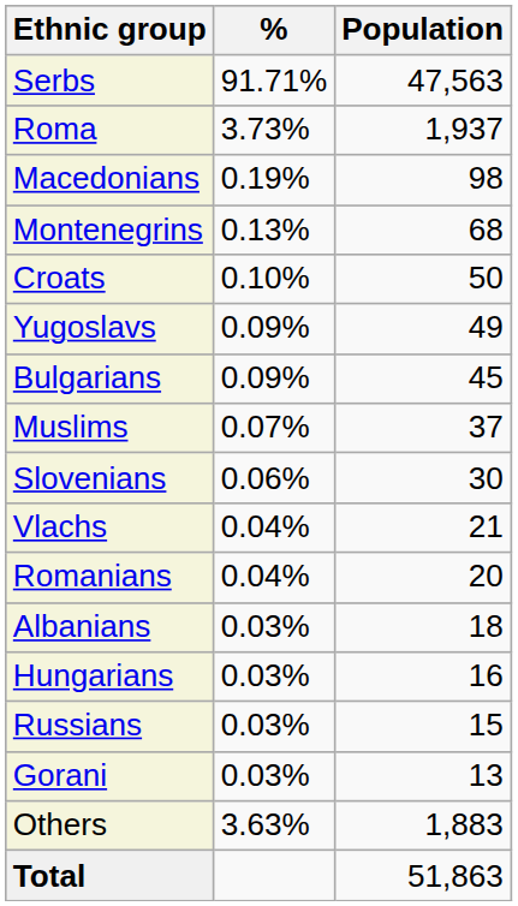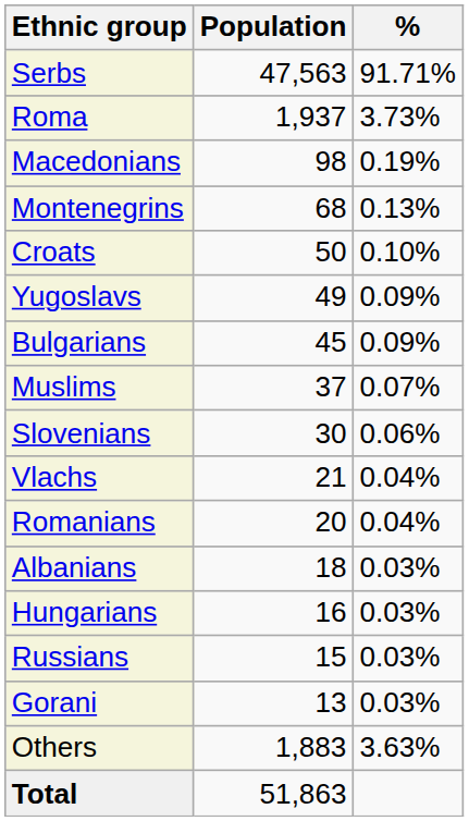 <table class="wikitable">
 <tr>
 <th>Ethnic group</th>
+<th>Population</th>
 <th>%</th>
-<th>Population</th>
 </tr>
 <tr>
 <td style="background:#F5F5DC;"><a href='#'>Serbs</a></td>
+<td align="right">47,563</td>
 <td>91.71%</td>
-<td align="right">47,563</td>
 </tr>
 <tr>
 <td style="background:#F5F5DC;"><a href='#'>Roma</a></td>
+<td align="right">1,937</td>
 <td>3.73%</td>
-<td align="right">1,937</td>
 </tr>
 <tr>
 <td style="background:#F5F5DC;"><a href='#'>Macedonians</a></td>
+<td align="right">98</td>
 <td>0.19%</td>
-<td align="right">98</td>
 </tr>
 <tr>
 <td style="background:#F5F5DC;"><a href='#'>Montenegrins</a></td>
+<td align="right">68</td>
 <td>0.13%</td>
-<td align="right">68</td>
 </tr>
 <tr>
 <td style="background:#F5F5DC;"><a href='#'>Croats</a></td>
+<td align="right">50</td>
 <td>0.10%</td>
-<td align="right">50</td>
 </tr>
 <tr>
 <td style="background:#F5F5DC;"><a href='#'>Yugoslavs</a></td>
+<td align="right">49</td>
 <td>0.09%</td>
-<td align="right">49</td>
 </tr>
 <tr>
 <td style="background:#F5F5DC;"><a href='#'>Bulgarians</a></td>
+<td align="right">45</td>
 <td>0.09%</td>
-<td align="right">45</td>
 </tr>
 <tr>
 <td style="background:#F5F5DC;"><a href='#'>Muslims</a></td>
+<td align="right">37</td>
 <td>0.07%</td>
-<td align="right">37</td>
 </tr>
 <tr>
 <td style="background:#F5F5DC;"><a href='#'>Slovenians</a></td>
+<td align="right">30</td>
 <td>0.06%</td>
-<td align="right">30</td>
 </tr>
 <tr>
 <td style="background:#F5F5DC;"><a href='#'>Vlachs</a></td>
+<td align="right">21</td>
 <td>0.04%</td>
-<td align="right">21</td>
 </tr>
 <tr>
 <td style="background:#F5F5DC;"><a href='#'>Romanians</a></td>
+<td align="right">20</td>
 <td>0.04%</td>
-<td align="right">20</td>
 </tr>
 <tr>
 <td style="background:#F5F5DC;"><a href='#'>Albanians</a></td>
+<td align="right">18</td>
 <td>0.03%</td>
-<td align="right">18</td>
 </tr>
 <tr>
 <td style="background:#F5F5DC;"><a href='#'>Hungarians</a></td>
+<td align="right">16</td>
 <td>0.03%</td>
-<td align="right">16</td>
 </tr>
 <tr>
 <td style="background:#F5F5DC;"><a href='#'>Russians</a></td>
+<td align="right">15</td>
 <td>0.03%</td>
-<td align="right">15</td>
 </tr>
 <tr>
 <td style="background:#F5F5DC;"><a href='#'>Gorani</a></td>
+<td align="right">13</td>
 <td>0.03%</td>
-<td align="right">13</td>
 </tr>
 <tr>
 <td style="background:#F5F5DC;">Others</td>
+<td align="right">1,883</td>
 <td>3.63%</td>
-<td align="right">1,883</td>
 </tr>
 <tr>
 <td style="background:#F0F0F0;"><strong>Total</strong></td>
+<td align="right">51,863</td>
 <td></td>
-<td align="right">51,863</td>
 </tr>
 </table>
